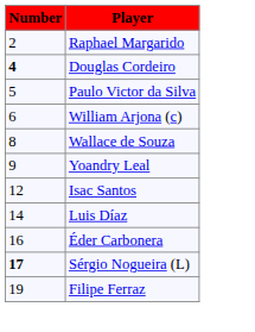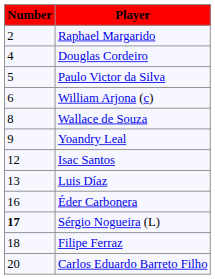 <table bgcolor="#f7f8ff" cellpadding="3" cellspacing="0" border="1" style="font-size: 95%; border: gray solid 1px; border-collapse: collapse;">
 <tr bgcolor="#ff0000">
 <td align=center><strong>Number</strong></td>
 <td align=center><strong>Player</strong></td>
 </tr>
 <tr align="left">
 <td>2</td>
 <td> <a href='#'>Raphael Margarido</a></td>
 </tr>
 <tr align="left">
-<td><strong>4</strong></td>
+<td>4</td>
 <td> <a href='#'>Douglas Cordeiro</a></td>
 </tr>
 <tr align="left">
 <td>5</td>
 <td> <a href='#'>Paulo Victor da Silva</a></td>
 </tr>
 <tr align="left">
 <td>6</td>
 <td> <a href='#'>William Arjona</a> (<a href='#'>c</a>)</td>
 </tr>
 <tr align="left">
 <td>8</td>
 <td> <a href='#'>Wallace de Souza</a></td>
 </tr>
 <tr align="left">
 <td>9</td>
 <td> <a href='#'>Yoandry Leal</a></td>
 </tr>
 <tr align="left">
 <td>12</td>
 <td> <a href='#'>Isac Santos</a></td>
 </tr>
 <tr align="left">
-<td>14</td>
+<td>13</td>
 <td> <a href='#'>Luis Díaz</a></td>
 </tr>
 <tr align="left">
 <td>16</td>
 <td> <a href='#'>Éder Carbonera</a></td>
 </tr>
 <tr align="left">
 <td><strong>17</strong></td>
 <td> <a href='#'>Sérgio Nogueira</a> (L)</td>
 </tr>
 <tr align="left">
-<td>19</td>
+<td>18</td>
 <td> <a href='#'>Filipe Ferraz</a></td>
 </tr>
+<tr align="left">
+<td>20</td>
+<td> <a href='#'>Carlos Eduardo Barreto Filho</a></td>
+</tr>
 </table>
